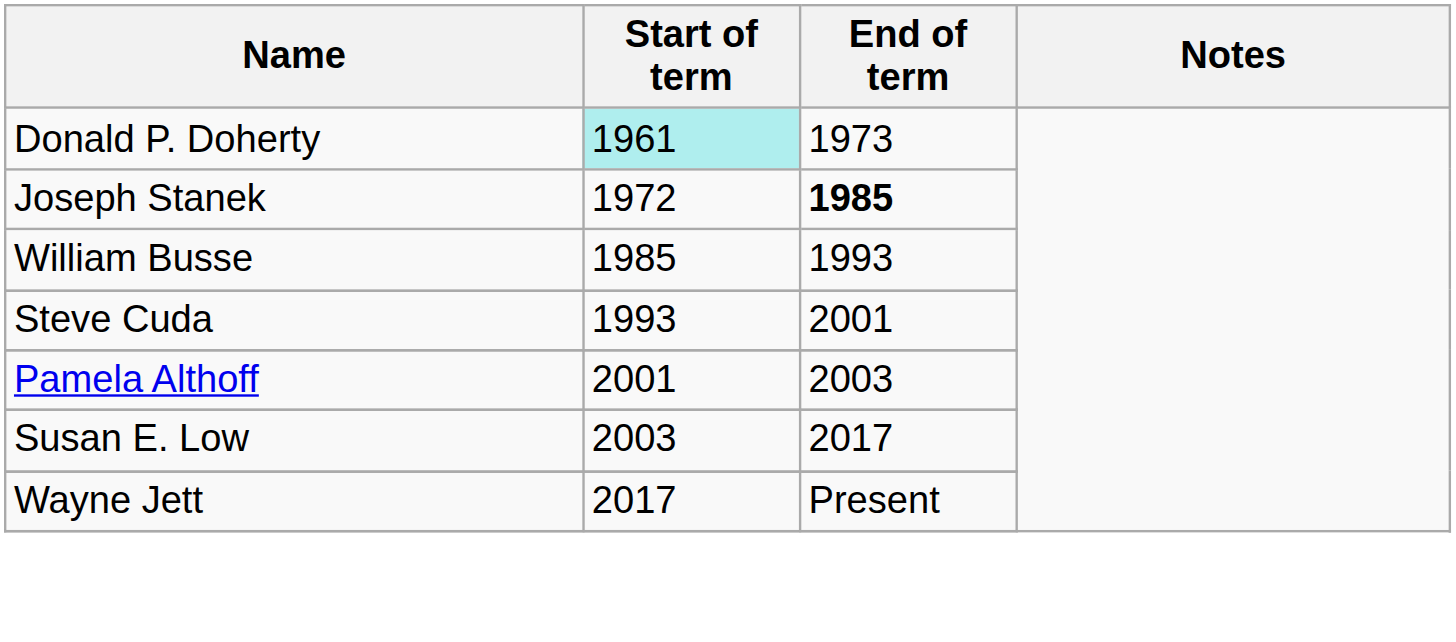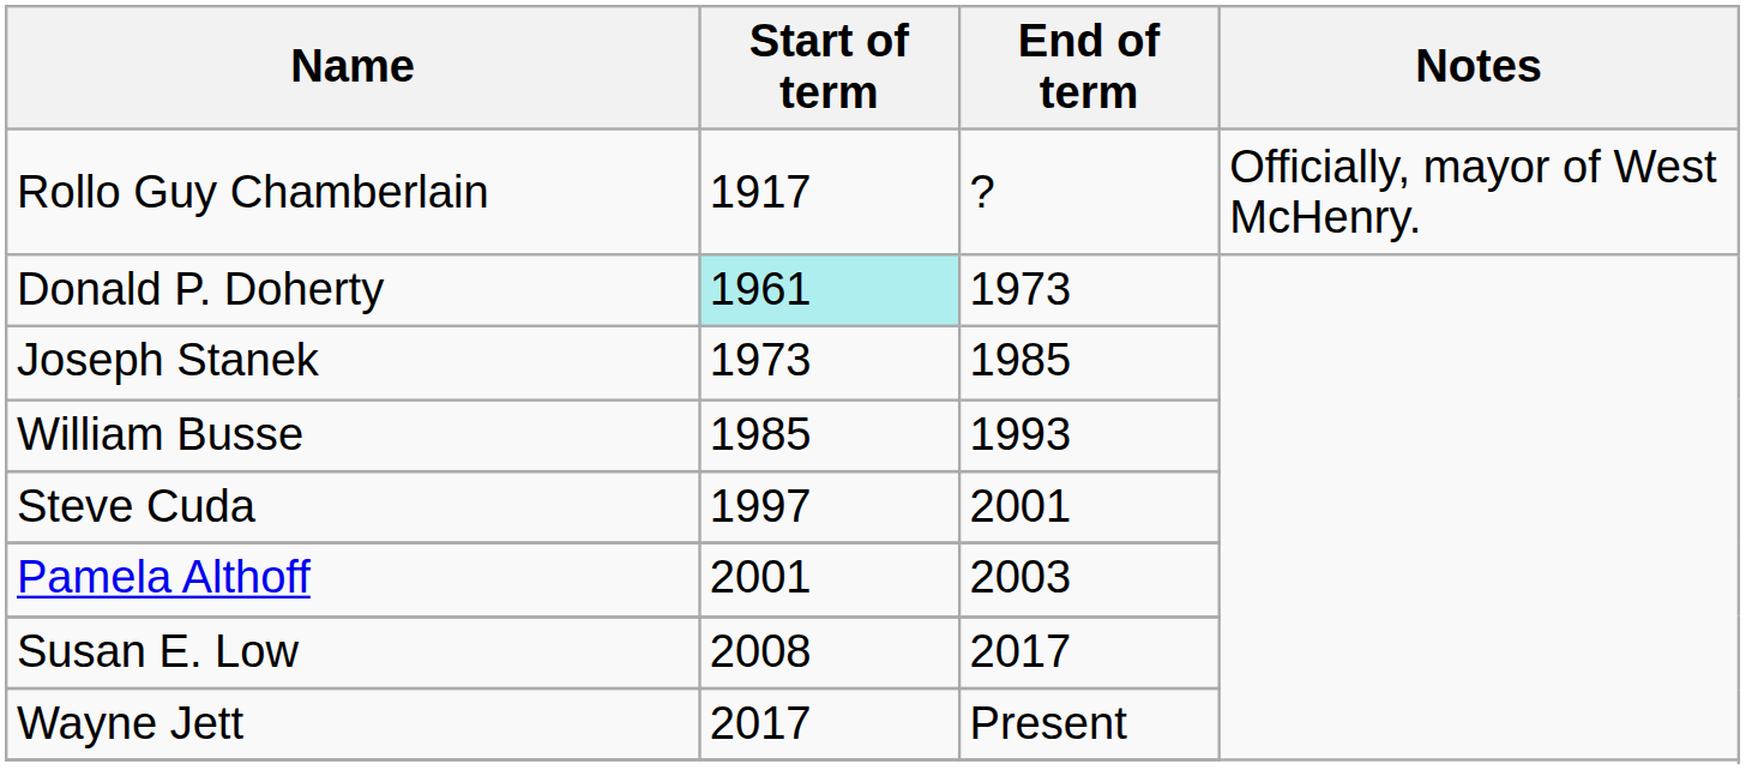 <table class="wikitable">
 <tr>
 <th width="40%">Name</th>
 <th width="15%">Start of term</th>
 <th width="15%">End of term</th>
 <th width="30%">Notes</th>
 </tr>
 <tr>
+<td>Rollo Guy Chamberlain </td>
+<td>1917</td>
+<td>?</td>
+<td>Officially, mayor of West McHenry.</td>
+</tr>
+<tr>
 <td>Donald P. Doherty</td>
 <td style="background: paleturquoise;">1961</td>
 <td>1973</td>
 </tr>
 <tr>
 <td>Joseph Stanek</td>
-<td>1972</td>
-<td><strong>1985</strong></td>
+<td>1973</td>
+<td>1985</td>
 </tr>
 <tr>
 <td>William Busse </td>
 <td>1985</td>
 <td>1993</td>
 </tr>
 <tr>
 </tr>
 <tr>
 <td>Steve Cuda</td>
-<td>1993</td>
+<td>1997</td>
 <td>2001</td>
 </tr>
 <tr>
 </tr>
 <tr>
 <td><a href='#'>Pamela Althoff</a></td>
 <td>2001</td>
 <td>2003</td>
 </tr>
 <tr>
 </tr>
 <tr>
 <td>Susan E. Low</td>
-<td>2003</td>
+<td>2008</td>
 <td>2017</td>
 </tr>
 <tr>
 </tr>
 <tr>
 <td>Wayne Jett</td>
 <td>2017</td>
 <td>Present</td>
 </tr>
 <tr>
 </tr>
 </table>
